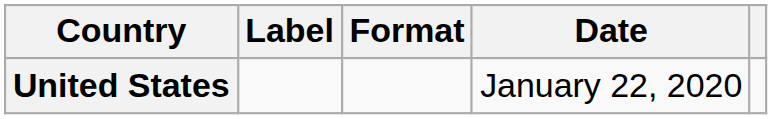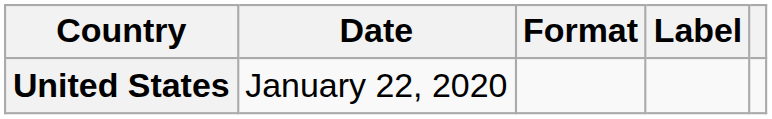 <table class="wikitable plainrowheaders">
 <tr>
 <th>Country</th>
+<th>Date</th>
+<th>Format</th>
 <th>Label</th>
-<th>Format</th>
-<th>Date</th>
 <th></th>
 </tr>
 <tr>
 <th scope="row">United States</th>
+<td>January 22, 2020</td>
 <td></td>
 <td></td>
-<td>January 22, 2020</td>
 <td></td>
 </tr>
 </table>
